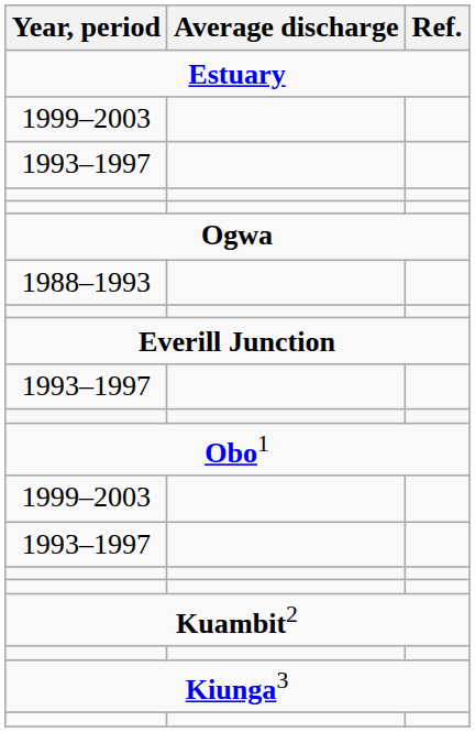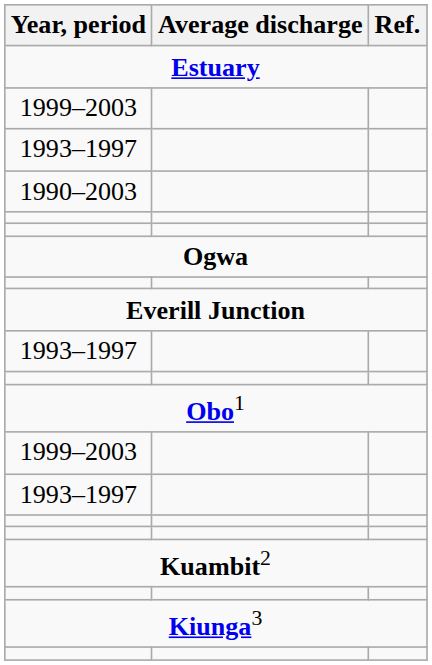 <table class="wikitable" style="text-align:center;">
 <tr>
 <th>Year, period</th>
 <th>Average discharge</th>
 <th>Ref.</th>
 </tr>
 <tr>
 <td colspan="3"><strong><a href='#'>Estuary</a></strong><br></td>
 </tr>
 <tr>
 <td>1999–2003</td>
 <td></td>
 <td></td>
 </tr>
 <tr>
 <td>1993–1997</td>
 <td></td>
 <td></td>
 </tr>
 <tr>
+<td>1990–2003</td>
+<td></td>
+<td></td>
+</tr>
+<tr>
 <td></td>
 <td></td>
 <td></td>
 </tr>
 <tr>
 <td></td>
 <td></td>
 <td></td>
 </tr>
 <tr>
 <td colspan="3"><strong>Ogwa</strong><br></td>
-</tr>
-<tr>
-<td>1988–1993</td>
-<td></td>
-<td></td>
 </tr>
 <tr>
 <td></td>
 <td></td>
 <td></td>
 </tr>
 <tr>
 <td colspan="3"><strong>Everill Junction</strong><br></td>
 </tr>
 <tr>
 <td>1993–1997</td>
 <td></td>
 <td></td>
 </tr>
 <tr>
 <td></td>
 <td></td>
 <td></td>
 </tr>
 <tr>
 <td colspan="3"><strong><a href='#'>Obo</a></strong><sup>1</sup><br></td>
 </tr>
 <tr>
 <td>1999–2003</td>
 <td></td>
 <td></td>
 </tr>
 <tr>
 <td>1993–1997</td>
 <td></td>
 <td></td>
 </tr>
 <tr>
 <td></td>
 <td></td>
 <td></td>
 </tr>
 <tr>
 <td></td>
 <td></td>
 <td></td>
 </tr>
 <tr>
 <td colspan="3"><strong>Kuambit</strong><sup>2</sup><br></td>
 </tr>
 <tr>
 <td></td>
 <td></td>
 <td></td>
 </tr>
 <tr>
 <td colspan="3"><strong><a href='#'>Kiunga</a></strong><sup>3</sup><br></td>
 </tr>
 <tr>
 <td></td>
 <td></td>
 <td></td>
 </tr>
 </table>
